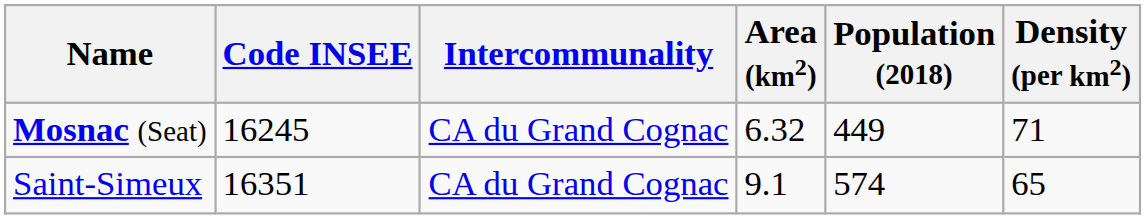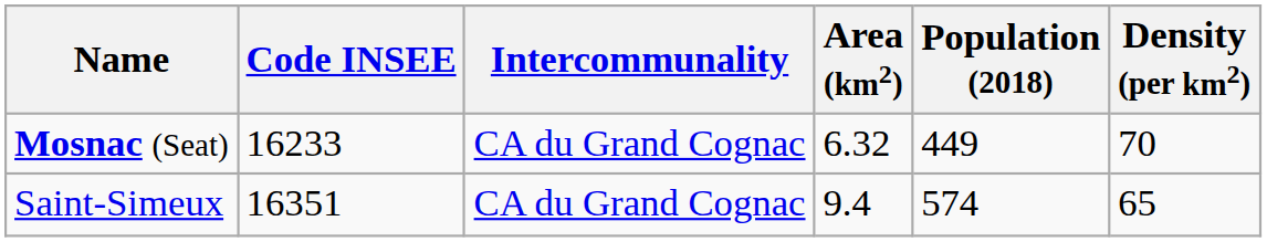 <table class="wikitable">
 <tr>
 <th>Name</th>
 <th><a href='#'>Code INSEE</a></th>
 <th><a href='#'>Intercommunality</a></th>
 <th>Area<br><small>(<abbr>km<sup>2</sup></abbr>)</small></th>
 <th>Population<br><small>(2018)</small></th>
 <th>Density<br><small>(per <abbr>km<sup>2</sup></abbr>)</small></th>
 </tr>
 <tr>
 <td><strong><a href='#'>Mosnac</a></strong> <small>(Seat)</small></td>
-<td>16245</td>
+<td>16233</td>
 <td><a href='#'>CA du Grand Cognac</a></td>
 <td>6.32</td>
 <td>449</td>
-<td>71</td>
+<td>70</td>
 </tr>
 <tr>
 <td><a href='#'>Saint-Simeux</a></td>
 <td>16351</td>
 <td><a href='#'>CA du Grand Cognac</a></td>
-<td>9.1</td>
+<td>9.4</td>
 <td>574</td>
 <td>65</td>
 </tr>
 </table>
